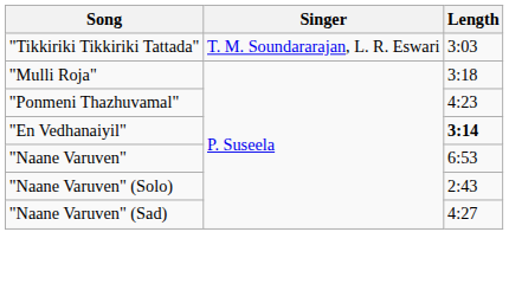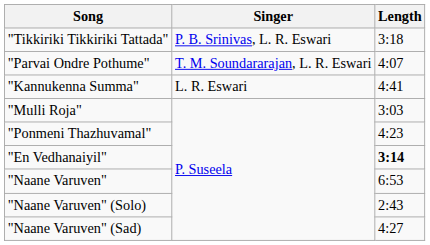 <table class="wikitable" style="font-size:95%;">
 <tr>
 <th>Song</th>
 <th>Singer</th>
 <th>Length</th>
 </tr>
 <tr>
 <td>"Tikkiriki Tikkiriki Tattada"</td>
+<td><a href='#'>P. B. Srinivas</a>, L. R. Eswari</td>
+<td>3:18</td>
+</tr>
+<tr>
+<td>"Parvai Ondre Pothume"</td>
 <td><a href='#'>T. M. Soundararajan</a>, L. R. Eswari</td>
-<td>3:03</td>
+<td>4:07</td>
+</tr>
+<tr>
+<td>"Kannukenna Summa"</td>
+<td>L. R. Eswari</td>
+<td>4:41</td>
 </tr>
 <tr>
 <td>"Mulli Roja"</td>
 <td rowspan=6><a href='#'>P. Suseela</a></td>
-<td>3:18</td>
+<td>3:03</td>
 </tr>
 <tr>
 <td>"Ponmeni Thazhuvamal"</td>
 <td>4:23</td>
 </tr>
 <tr>
 <td>"En Vedhanaiyil"</td>
 <td><strong>3:14</strong></td>
 </tr>
 <tr>
 <td>"Naane Varuven"</td>
 <td>6:53</td>
 </tr>
 <tr>
 <td>"Naane Varuven" (Solo)</td>
 <td>2:43</td>
 </tr>
 <tr>
 <td>"Naane Varuven" (Sad)</td>
 <td>4:27</td>
 </tr>
 </table>
